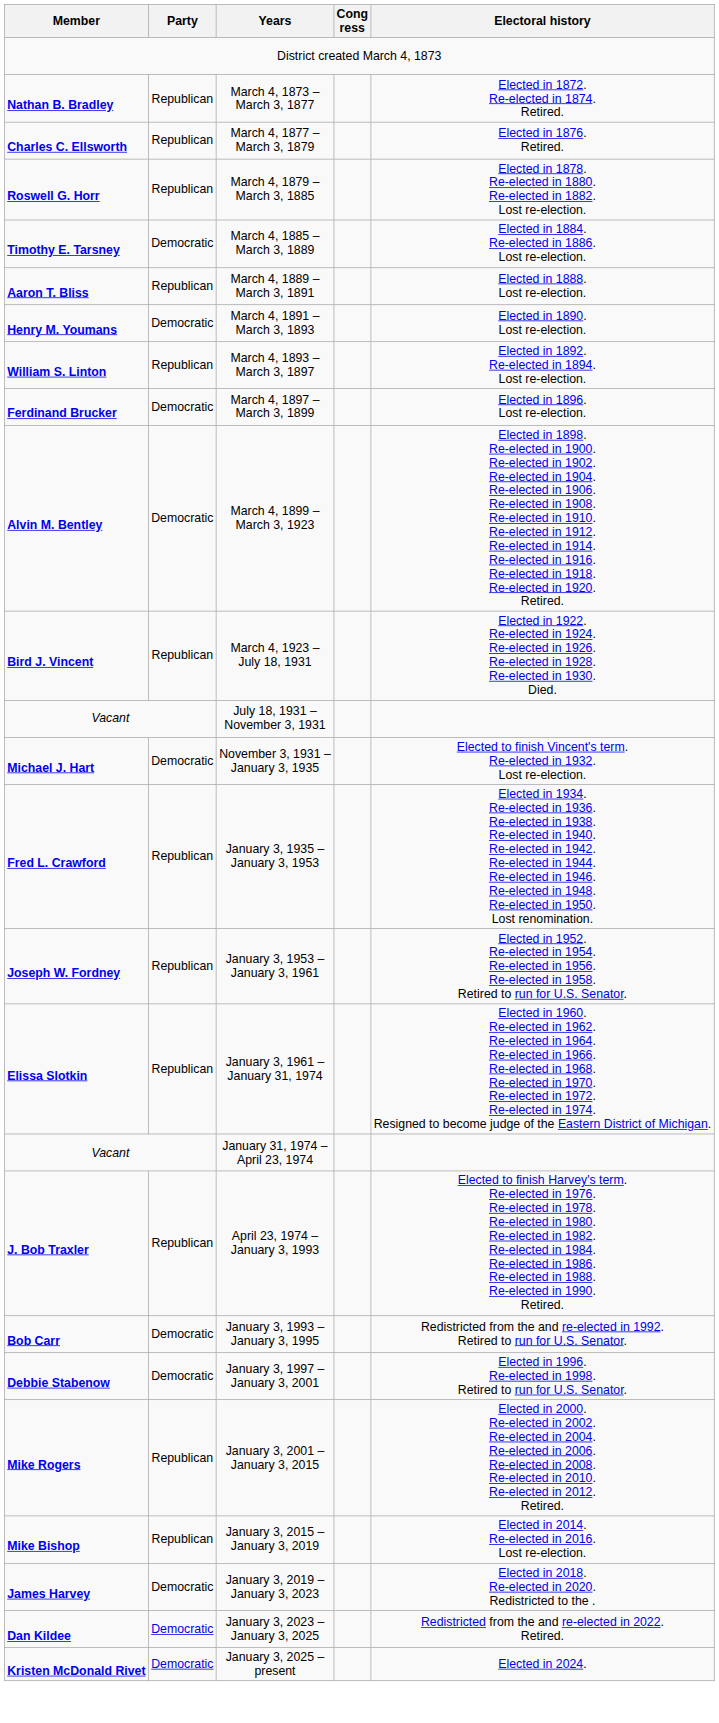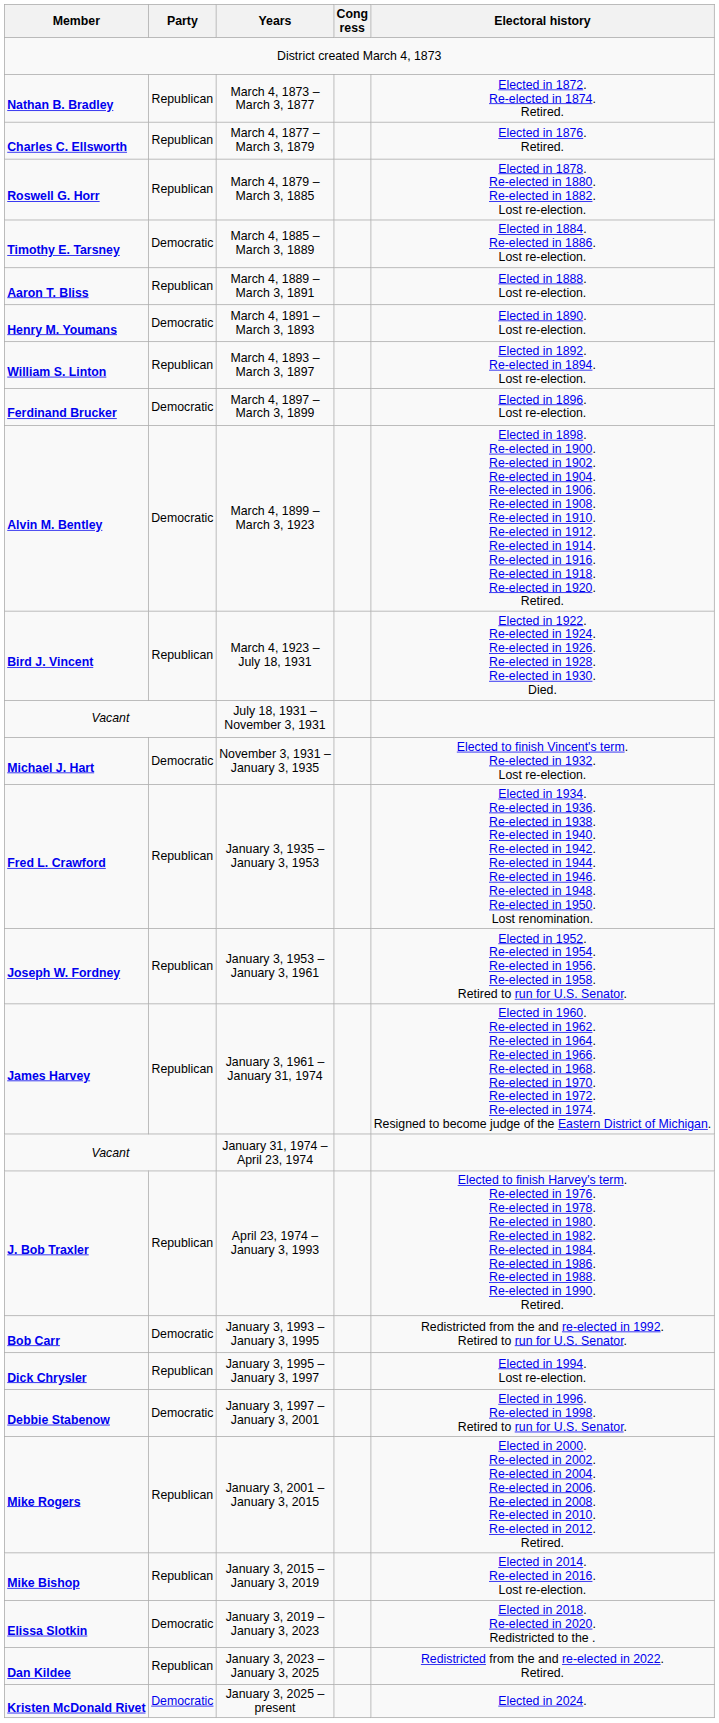 <table class=wikitable style="text-align:center">
 <tr>
 <th>Member</th>
 <th>Party</th>
 <th>Years</th>
 <th>Cong<br>ress</th>
 <th>Electoral history</th>
 </tr>
 <tr style="height:3em">
 <td colspan=5>District created March 4, 1873</td>
 </tr>
 <tr style="height:3em">
 <td align=left><br><strong><a href='#'>Nathan B. Bradley</a></strong><br></td>
 <td>Republican</td>
 <td nowrap>March 4, 1873 –<br> March 3, 1877</td>
 <td></td>
 <td><a href='#'>Elected in 1872</a>.<br><a href='#'>Re-elected in 1874</a>.<br>Retired.</td>
 </tr>
 <tr style="height:3em">
 <td align=left><br><strong><a href='#'>Charles C. Ellsworth</a></strong><br></td>
 <td>Republican</td>
 <td nowrap>March 4, 1877 –<br> March 3, 1879</td>
 <td></td>
 <td><a href='#'>Elected in 1876</a>.<br>Retired.</td>
 </tr>
 <tr style="height:3em">
 <td align=left><br><strong><a href='#'>Roswell G. Horr</a></strong><br></td>
 <td>Republican</td>
 <td nowrap>March 4, 1879 –<br> March 3, 1885</td>
 <td></td>
 <td><a href='#'>Elected in 1878</a>.<br><a href='#'>Re-elected in 1880</a>.<br><a href='#'>Re-elected in 1882</a>.<br>Lost re-election.</td>
 </tr>
 <tr style="height:3em">
 <td align=left><br><strong><a href='#'>Timothy E. Tarsney</a></strong><br></td>
 <td>Democratic</td>
 <td nowrap>March 4, 1885 –<br> March 3, 1889</td>
 <td></td>
 <td><a href='#'>Elected in 1884</a>.<br><a href='#'>Re-elected in 1886</a>.<br>Lost re-election.</td>
 </tr>
 <tr style="height:3em">
 <td align=left><br><strong><a href='#'>Aaron T. Bliss</a></strong><br></td>
 <td>Republican</td>
 <td nowrap>March 4, 1889 –<br> March 3, 1891</td>
 <td></td>
 <td><a href='#'>Elected in 1888</a>.<br>Lost re-election.</td>
 </tr>
 <tr style="height:3em">
 <td align=left><br><strong><a href='#'>Henry M. Youmans</a></strong><br></td>
 <td>Democratic</td>
 <td nowrap>March 4, 1891 –<br> March 3, 1893</td>
 <td></td>
 <td><a href='#'>Elected in 1890</a>.<br>Lost re-election.</td>
 </tr>
 <tr style="height:3em">
 <td align=left><br><strong><a href='#'>William S. Linton</a></strong><br></td>
 <td>Republican</td>
 <td nowrap>March 4, 1893 –<br> March 3, 1897</td>
 <td></td>
 <td><a href='#'>Elected in 1892</a>.<br><a href='#'>Re-elected in 1894</a>.<br>Lost re-election.</td>
 </tr>
 <tr style="height:3em">
 <td align=left><br><strong><a href='#'>Ferdinand Brucker</a></strong><br></td>
 <td>Democratic</td>
 <td nowrap>March 4, 1897 –<br> March 3, 1899</td>
 <td></td>
 <td><a href='#'>Elected in 1896</a>.<br>Lost re-election.</td>
 </tr>
 <tr style="height:3em">
 <td align=left><br><strong><a href='#'>Alvin M. Bentley</a></strong><br></td>
 <td>Democratic</td>
 <td nowrap>March 4, 1899 –<br> March 3, 1923</td>
 <td></td>
 <td><a href='#'>Elected in 1898</a>.<br><a href='#'>Re-elected in 1900</a>.<br><a href='#'>Re-elected in 1902</a>.<br><a href='#'>Re-elected in 1904</a>.<br><a href='#'>Re-elected in 1906</a>.<br><a href='#'>Re-elected in 1908</a>.<br><a href='#'>Re-elected in 1910</a>.<br><a href='#'>Re-elected in 1912</a>.<br><a href='#'>Re-elected in 1914</a>.<br><a href='#'>Re-elected in 1916</a>.<br><a href='#'>Re-elected in 1918</a>.<br><a href='#'>Re-elected in 1920</a>.<br>Retired.</td>
 </tr>
 <tr style="height:3em">
 <td align=left><br><strong><a href='#'>Bird J. Vincent</a></strong><br></td>
 <td>Republican</td>
 <td nowrap>March 4, 1923 –<br>July 18, 1931</td>
 <td></td>
 <td><a href='#'>Elected in 1922</a>.<br><a href='#'>Re-elected in 1924</a>.<br><a href='#'>Re-elected in 1926</a>.<br><a href='#'>Re-elected in 1928</a>.<br><a href='#'>Re-elected in 1930</a>.<br>Died.</td>
 </tr>
 <tr style="height:3em">
 <td colspan=2><em>Vacant</em></td>
 <td nowrap>July 18, 1931 –<br>November 3, 1931</td>
 <td></td>
 <td></td>
 </tr>
 <tr style="height:3em">
 <td align=left><br><strong><a href='#'>Michael J. Hart</a></strong><br></td>
 <td>Democratic</td>
 <td nowrap>November 3, 1931 –<br> January 3, 1935</td>
 <td></td>
 <td><a href='#'>Elected to finish Vincent's term</a>.<br><a href='#'>Re-elected in 1932</a>.<br>Lost re-election.</td>
 </tr>
 <tr style="height:3em">
 <td align=left><br><strong><a href='#'>Fred L. Crawford</a></strong><br></td>
 <td>Republican</td>
 <td nowrap>January 3, 1935 –<br> January 3, 1953</td>
 <td></td>
 <td><a href='#'>Elected in 1934</a>.<br><a href='#'>Re-elected in 1936</a>.<br><a href='#'>Re-elected in 1938</a>.<br><a href='#'>Re-elected in 1940</a>.<br><a href='#'>Re-elected in 1942</a>.<br><a href='#'>Re-elected in 1944</a>.<br><a href='#'>Re-elected in 1946</a>.<br><a href='#'>Re-elected in 1948</a>.<br><a href='#'>Re-elected in 1950</a>.<br>Lost renomination.</td>
 </tr>
 <tr style="height:3em">
 <td align=left><br><strong><a href='#'>Joseph W. Fordney</a></strong><br></td>
 <td>Republican</td>
 <td nowrap>January 3, 1953 –<br> January 3, 1961</td>
 <td></td>
 <td><a href='#'>Elected in 1952</a>.<br><a href='#'>Re-elected in 1954</a>.<br><a href='#'>Re-elected in 1956</a>.<br><a href='#'>Re-elected in 1958</a>.<br>Retired to <a href='#'>run for U.S. Senator</a>.</td>
 </tr>
 <tr style="height:3em">
-<td align=left><br><strong><a href='#'>Elissa Slotkin</a></strong><br></td>
+<td align=left><br><strong><a href='#'>James Harvey</a></strong><br></td>
 <td>Republican</td>
 <td nowrap>January 3, 1961 –<br> January 31, 1974</td>
 <td></td>
 <td><a href='#'>Elected in 1960</a>.<br><a href='#'>Re-elected in 1962</a>.<br><a href='#'>Re-elected in 1964</a>.<br><a href='#'>Re-elected in 1966</a>.<br><a href='#'>Re-elected in 1968</a>.<br><a href='#'>Re-elected in 1970</a>.<br><a href='#'>Re-elected in 1972</a>.<br><a href='#'>Re-elected in 1974</a>.<br>Resigned to become judge of the <a href='#'>Eastern District of Michigan</a>.</td>
 </tr>
 <tr style="height:3em">
 <td colspan=2><em>Vacant</em></td>
 <td nowrap>January 31, 1974 –<br>April 23, 1974</td>
 <td></td>
 <td></td>
 </tr>
 <tr style="height:3em">
 <td align=left><br><strong><a href='#'>J. Bob Traxler</a></strong><br></td>
 <td>Republican</td>
 <td nowrap>April 23, 1974 –<br> January 3, 1993</td>
 <td></td>
 <td><a href='#'>Elected to finish Harvey's term</a>.<br><a href='#'>Re-elected in 1976</a>.<br><a href='#'>Re-elected in 1978</a>.<br><a href='#'>Re-elected in 1980</a>.<br><a href='#'>Re-elected in 1982</a>.<br> <a href='#'>Re-elected in 1984</a>.<br><a href='#'>Re-elected in 1986</a>.<br><a href='#'>Re-elected in 1988</a>.<br><a href='#'>Re-elected in 1990</a>.<br>Retired.</td>
 </tr>
 <tr style="height:3em">
 <td align=left><br><strong><a href='#'>Bob Carr</a></strong><br></td>
 <td>Democratic</td>
 <td nowrap>January 3, 1993 –<br> January 3, 1995</td>
 <td></td>
 <td>Redistricted from the  and <a href='#'>re-elected in 1992</a>.<br>Retired to <a href='#'>run for U.S. Senator</a>.</td>
 </tr>
 <tr style="height:3em">
+<td align=left><br><strong><a href='#'>Dick Chrysler</a></strong><br></td>
+<td>Republican</td>
+<td nowrap>January 3, 1995 –<br> January 3, 1997</td>
+<td></td>
+<td><a href='#'>Elected in 1994</a>.<br>Lost re-election.</td>
+</tr>
+<tr style="height:3em">
 <td align=left><br><strong><a href='#'>Debbie Stabenow</a></strong><br></td>
 <td>Democratic</td>
 <td nowrap>January 3, 1997 –<br> January 3, 2001</td>
 <td></td>
 <td><a href='#'>Elected in 1996</a>.<br><a href='#'>Re-elected in 1998</a>.<br>Retired to <a href='#'>run for U.S. Senator</a>.</td>
 </tr>
 <tr style="height:3em">
 <td align=left><br><strong><a href='#'>Mike Rogers</a></strong><br></td>
 <td>Republican</td>
 <td nowrap>January 3, 2001 –<br>January 3, 2015</td>
 <td></td>
 <td><a href='#'>Elected in 2000</a>.<br><a href='#'>Re-elected in 2002</a>.<br><a href='#'>Re-elected in 2004</a>.<br><a href='#'>Re-elected in 2006</a>.<br><a href='#'>Re-elected in 2008</a>.<br><a href='#'>Re-elected in 2010</a>.<br><a href='#'>Re-elected in 2012</a>.<br>Retired.</td>
 </tr>
 <tr style="height:3em">
 <td align=left><br><strong><a href='#'>Mike Bishop</a></strong><br></td>
 <td>Republican</td>
 <td nowrap>January 3, 2015 –<br>January 3, 2019</td>
 <td></td>
 <td><a href='#'>Elected in 2014</a>.<br><a href='#'>Re-elected in 2016</a>.<br>Lost re-election.</td>
 </tr>
 <tr style="height:3em">
-<td align=left><br><strong><a href='#'>James Harvey</a></strong><br></td>
+<td align=left><br><strong><a href='#'>Elissa Slotkin</a></strong><br></td>
 <td>Democratic</td>
 <td nowrap>January 3, 2019 –<br>January 3, 2023</td>
 <td></td>
 <td><a href='#'>Elected in 2018</a>.<br><a href='#'>Re-elected in 2020</a>.<br>Redistricted to the .</td>
 </tr>
 <tr style="height:3em">
 <td align=left><br><strong><a href='#'>Dan Kildee</a></strong><br></td>
-<td><a href='#'>Democratic</a></td>
+<td>Republican</td>
 <td nowrap>January 3, 2023 –<br>January 3, 2025</td>
 <td></td>
 <td><a href='#'>Redistricted</a> from the  and <a href='#'>re-elected in 2022</a>.<br>Retired.</td>
 </tr>
 <tr>
 <td align=left><br><strong><a href='#'>Kristen McDonald Rivet</a></strong> <br></td>
 <td><a href='#'>Democratic</a></td>
 <td>January 3, 2025 –<br>present</td>
 <td></td>
 <td><a href='#'>Elected in 2024</a>.</td>
 </tr>
 </table>
